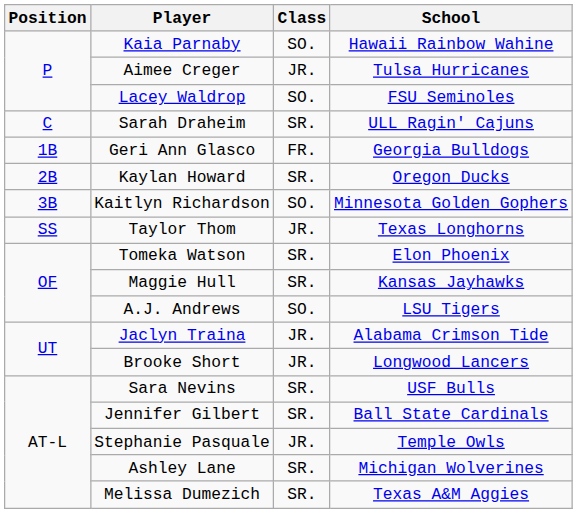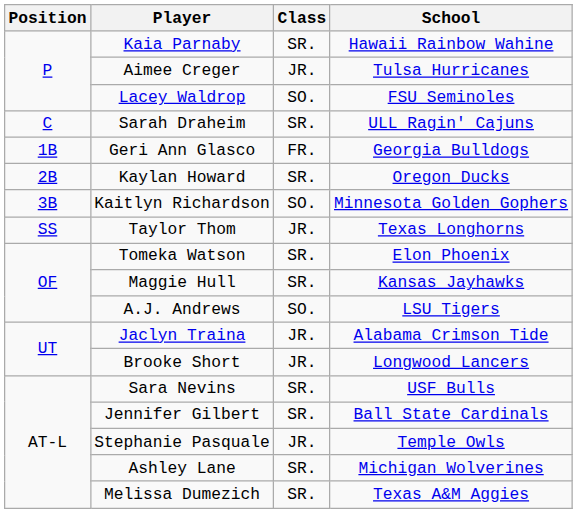 <table class="wikitable">
 <tr>
 <th>Position</th>
 <th>Player</th>
 <th>Class</th>
 <th>School</th>
 </tr>
 <tr align=center>
 <td rowspan=3><a href='#'>P</a></td>
 <td><a href='#'>Kaia Parnaby</a></td>
-<td>SO.</td>
+<td>SR.</td>
 <td><a href='#'>Hawaii Rainbow Wahine</a></td>
 </tr>
 <tr align=center>
 <td>Aimee Creger</td>
 <td>JR.</td>
 <td><a href='#'>Tulsa Hurricanes</a></td>
 </tr>
 <tr align=center>
 <td><a href='#'>Lacey Waldrop</a></td>
 <td>SO.</td>
 <td><a href='#'>FSU Seminoles</a></td>
 </tr>
 <tr align=center>
 <td rowspan=1><a href='#'>C</a></td>
 <td>Sarah Draheim</td>
 <td>SR.</td>
 <td><a href='#'>ULL Ragin' Cajuns</a></td>
 </tr>
 <tr align=center>
 <td rowspan=1><a href='#'>1B</a></td>
 <td>Geri Ann Glasco</td>
 <td>FR.</td>
 <td><a href='#'>Georgia Bulldogs</a></td>
 </tr>
 <tr align=center>
 <td rowspan=1><a href='#'>2B</a></td>
 <td>Kaylan Howard</td>
 <td>SR.</td>
 <td><a href='#'>Oregon Ducks</a></td>
 </tr>
 <tr align=center>
 <td rowspan=1><a href='#'>3B</a></td>
 <td>Kaitlyn Richardson</td>
 <td>SO.</td>
 <td><a href='#'>Minnesota Golden Gophers</a></td>
 </tr>
 <tr align=center>
 <td rowspan=1><a href='#'>SS</a></td>
 <td>Taylor Thom</td>
 <td>JR.</td>
 <td><a href='#'>Texas Longhorns</a></td>
 </tr>
 <tr align=center>
 <td rowspan=3><a href='#'>OF</a></td>
 <td>Tomeka Watson</td>
 <td>SR.</td>
 <td><a href='#'>Elon Phoenix</a></td>
 </tr>
 <tr align=center>
 <td>Maggie Hull</td>
 <td>SR.</td>
 <td><a href='#'>Kansas Jayhawks</a></td>
 </tr>
 <tr align=center>
 <td>A.J. Andrews</td>
 <td>SO.</td>
 <td><a href='#'>LSU Tigers</a></td>
 </tr>
 <tr align=center>
 <td rowspan=2><a href='#'>UT</a></td>
 <td><a href='#'>Jaclyn Traina</a></td>
 <td>JR.</td>
 <td><a href='#'>Alabama Crimson Tide</a></td>
 </tr>
 <tr align=center>
 <td>Brooke Short</td>
 <td>JR.</td>
 <td><a href='#'>Longwood Lancers</a></td>
 </tr>
 <tr align=center>
 <td rowspan=6>AT-L</td>
 <td>Sara Nevins</td>
 <td>SR.</td>
 <td><a href='#'>USF Bulls</a></td>
 </tr>
 <tr align=center>
 <td>Jennifer Gilbert</td>
 <td>SR.</td>
 <td><a href='#'>Ball State Cardinals</a></td>
 </tr>
 <tr align=center>
 <td>Stephanie Pasquale</td>
 <td>JR.</td>
 <td><a href='#'>Temple Owls</a></td>
 </tr>
 <tr align=center>
 <td>Ashley Lane</td>
 <td>SR.</td>
 <td><a href='#'>Michigan Wolverines</a></td>
 </tr>
 <tr align=center>
 <td>Melissa Dumezich</td>
 <td>SR.</td>
 <td><a href='#'>Texas A&M Aggies</a></td>
 </tr>
 </table>
